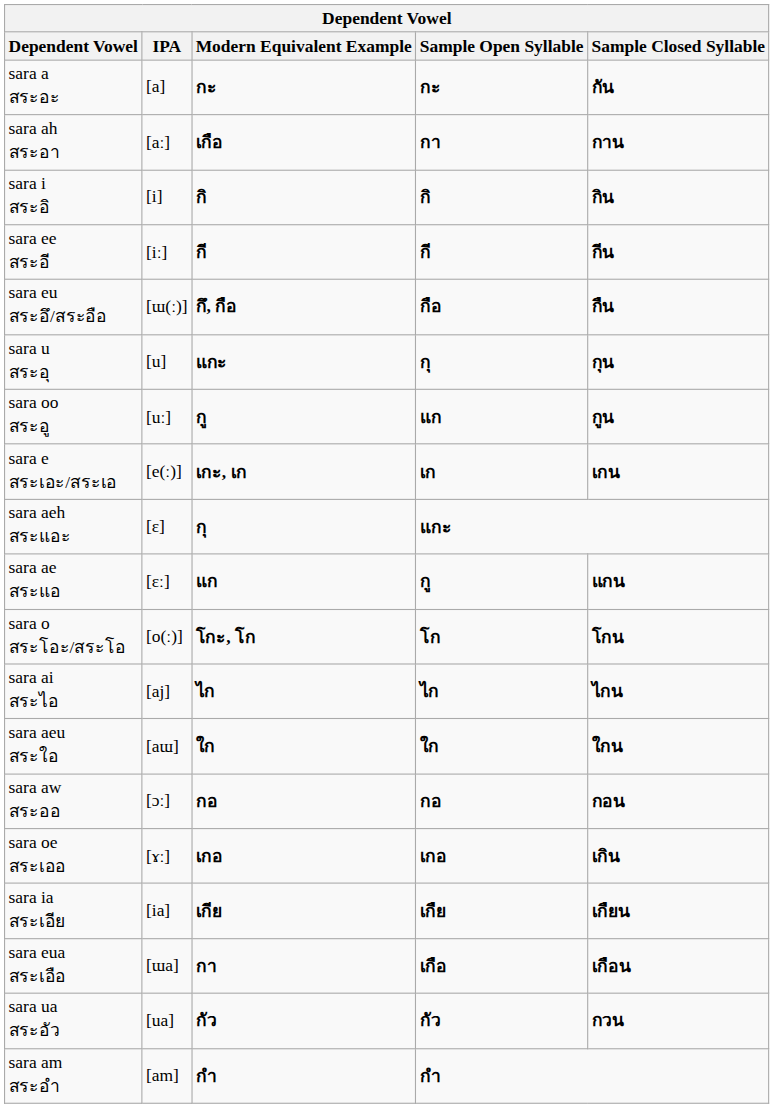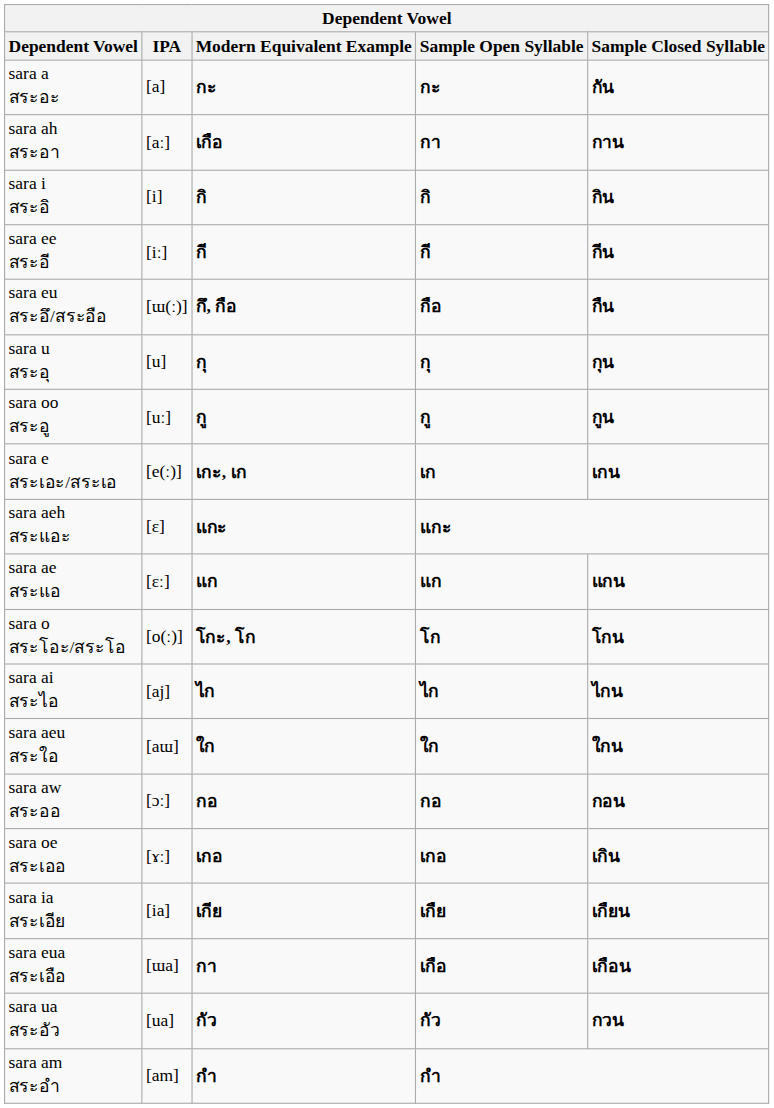 <table class="wikitable">
 <tr>
 <th colspan="5">Dependent Vowel</th>
 </tr>
 <tr>
 <th>Dependent Vowel</th>
 <th>IPA</th>
 <th>Modern Equivalent Example</th>
 <th>Sample Open Syllable</th>
 <th>Sample Closed Syllable</th>
 </tr>
 <tr>
 <td>sara a<br>สระอะ</td>
 <td>[a]</td>
 <td><strong>กะ</strong></td>
 <td><strong>กะ</strong></td>
 <td><strong>กัน</strong></td>
 </tr>
 <tr>
 <td>sara ah<br>สระอา</td>
 <td>[aː]</td>
 <td><strong>เกือ</strong></td>
 <td><strong>กา</strong></td>
 <td><strong>กาน</strong></td>
 </tr>
 <tr>
 <td>sara i<br>สระอิ</td>
 <td>[i]</td>
 <td><strong>กิ</strong></td>
 <td><strong>กิ</strong></td>
 <td><strong>กิน</strong></td>
 </tr>
 <tr>
 <td>sara ee<br>สระอี</td>
 <td>[iː]</td>
 <td><strong>กี</strong></td>
 <td><strong>กี</strong></td>
 <td><strong>กีน</strong></td>
 </tr>
 <tr>
 <td>sara eu<br>สระอึ/สระอือ</td>
 <td>[ɯ(ː)]</td>
 <td><strong>กึ, กือ</strong></td>
 <td><strong>กือ</strong></td>
 <td><strong>กืน</strong></td>
 </tr>
 <tr>
 <td>sara u<br>สระอุ</td>
 <td>[u]</td>
-<td><strong>แกะ</strong></td>
+<td><strong>กุ</strong></td>
 <td><strong>กุ</strong></td>
 <td><strong>กุน</strong></td>
 </tr>
 <tr>
 <td>sara oo<br>สระอู</td>
 <td>[uː]</td>
 <td><strong>กู</strong></td>
-<td><strong>แก</strong></td>
+<td><strong>กู</strong></td>
 <td><strong>กูน</strong></td>
 </tr>
 <tr>
 <td>sara e<br>สระเอะ/สระเอ</td>
 <td>[e(ː)]</td>
 <td><strong>เกะ, เก</strong></td>
 <td><strong>เก</strong></td>
 <td><strong>เกน</strong></td>
 </tr>
 <tr>
 <td>sara aeh<br>สระแอะ</td>
 <td>[ɛ]</td>
-<td><strong>กุ</strong></td>
+<td><strong>แกะ</strong></td>
 <td colspan="2"><strong>แกะ</strong></td>
 </tr>
 <tr>
 <td>sara ae<br>สระแอ</td>
 <td>[ɛː]</td>
 <td><strong>แก</strong></td>
-<td><strong>กู</strong></td>
+<td><strong>แก</strong></td>
 <td><strong>แกน</strong></td>
 </tr>
 <tr>
 <td>sara o<br>สระโอะ/สระโอ</td>
 <td>[o(ː)]</td>
 <td><strong>โกะ, โก</strong></td>
 <td><strong>โก</strong></td>
 <td><strong>โกน</strong></td>
 </tr>
 <tr>
 <td>sara ai<br>สระไอ</td>
 <td>[aj]</td>
 <td><strong>ไก</strong></td>
 <td><strong>ไก</strong></td>
 <td><strong>ไกน</strong></td>
 </tr>
 <tr>
 <td>sara aeu<br>สระใอ</td>
 <td>[aɯ]</td>
 <td><strong>ใก</strong></td>
 <td><strong>ใก</strong></td>
 <td><strong>ใกน</strong></td>
 </tr>
 <tr>
 <td>sara aw<br>สระออ</td>
 <td>[ɔː]</td>
 <td><strong>กอ</strong></td>
 <td><strong>กอ</strong></td>
 <td><strong>กอน</strong></td>
 </tr>
 <tr>
 <td>sara oe<br>สระเออ</td>
 <td>[ɤː]</td>
 <td><strong>เกอ</strong></td>
 <td><strong>เกอ</strong></td>
 <td><strong>เกิน</strong></td>
 </tr>
 <tr>
 <td>sara ia<br>สระเอีย</td>
 <td>[ia]</td>
 <td><strong>เกีย</strong></td>
 <td><strong>เกืย</strong></td>
 <td><strong>เกืยน</strong></td>
 </tr>
 <tr>
 <td>sara eua<br>สระเอือ</td>
 <td>[ɯa]</td>
 <td><strong>กา</strong></td>
 <td><strong>เกือ</strong></td>
 <td><strong>เกือน</strong></td>
 </tr>
 <tr>
 <td>sara ua<br>สระอัว</td>
 <td>[ua]</td>
 <td><strong>กัว</strong></td>
 <td><strong>กัว</strong></td>
 <td><strong>กวน</strong></td>
 </tr>
 <tr>
 <td>sara am<br>สระอำ</td>
 <td>[am]</td>
 <td><strong>กำ</strong></td>
 <td colspan="2"><strong>กำ</strong></td>
 </tr>
 </table>
